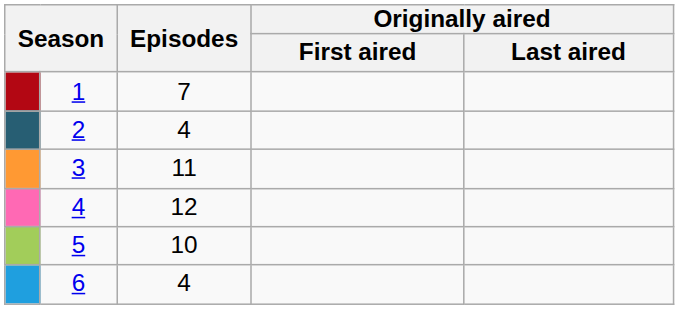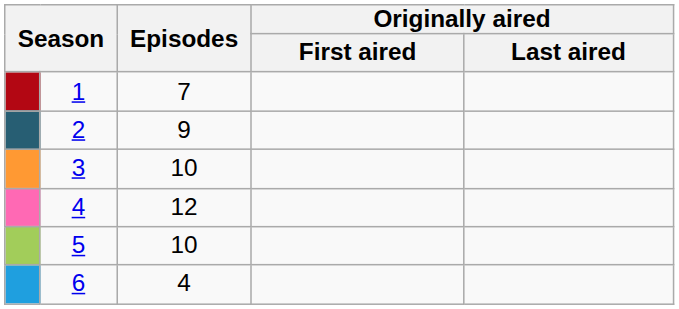 <table class="wikitable plainrowheaders" style="text-align:center;">
 <tr>
 <th scope="col" style="padding:0 8px;" colspan="2" rowspan="2">Season</th>
 <th scope="col" style="padding:0 8px;" rowspan="2">Episodes</th>
 <th scope="col" style="padding:0 80px;" colspan="2">Originally aired</th>
 </tr>
 <tr>
 <th scope="col">First aired</th>
 <th scope="col">Last aired</th>
 </tr>
 <tr>
 <td scope="row" style="background:#B30713;"></td>
 <td><a href='#'>1</a></td>
 <td>7</td>
 <td></td>
 <td></td>
 </tr>
 <tr>
 <td scope="row" style="background:#275E73;"></td>
 <td><a href='#'>2</a></td>
-<td>4</td>
+<td>9</td>
 <td></td>
 <td></td>
 </tr>
 <tr>
 <td scope="row" style="background:#FF9933;"></td>
 <td><a href='#'>3</a></td>
-<td>11</td>
+<td>10</td>
 <td></td>
 <td></td>
 </tr>
 <tr>
 <td scope="row" style="background:#FF69B4;"></td>
 <td><a href='#'>4</a></td>
 <td>12</td>
 <td></td>
 <td></td>
 </tr>
 <tr>
 <td scope="row" style="background:#A2CD5A;"></td>
 <td><a href='#'>5</a></td>
 <td>10</td>
 <td></td>
 <td></td>
 </tr>
 <tr>
 <td scope="row" style="background:#1F9FDF;"></td>
 <td><a href='#'>6</a></td>
 <td>4</td>
 <td></td>
 <td></td>
 </tr>
 </table>
